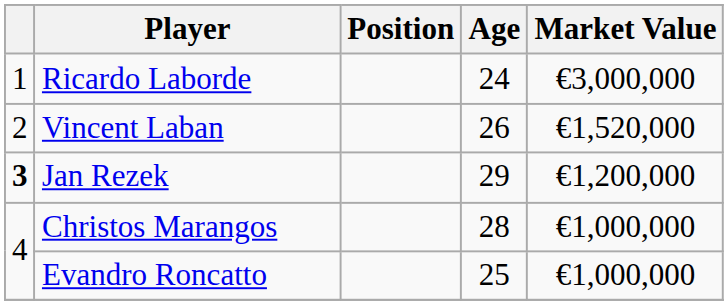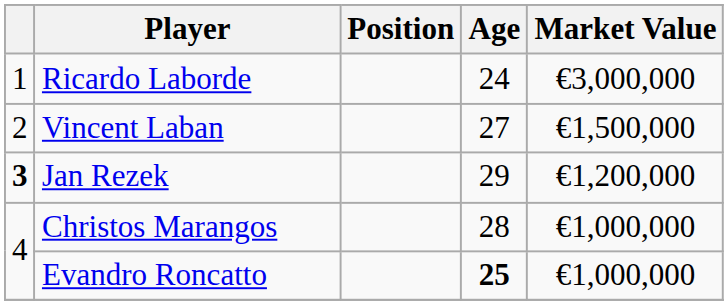 <table class="wikitable">
 <tr>
 <th></th>
 <th style="width:150px;">Player</th>
 <th>Position</th>
 <th>Age</th>
 <th>Market Value</th>
 </tr>
 <tr>
 <td align=center>1</td>
 <td> <a href='#'>Ricardo Laborde</a></td>
 <td align=center></td>
 <td align=center>24</td>
 <td align=center>€3,000,000</td>
 </tr>
 <tr>
 <td align=center>2</td>
 <td> <a href='#'>Vincent Laban</a></td>
 <td align=center></td>
-<td align=center>26</td>
-<td align=center>€1,520,000</td>
+<td align=center>27</td>
+<td align=center>€1,500,000</td>
 </tr>
 <tr>
 <td align=center><strong>3</strong></td>
 <td> <a href='#'>Jan Rezek</a></td>
 <td align=center></td>
 <td align=center>29</td>
 <td align=center>€1,200,000</td>
 </tr>
 <tr>
 <td style="text-align:center;" rowspan="2">4</td>
 <td> <a href='#'>Christos Marangos</a></td>
 <td align=center></td>
 <td align=center>28</td>
 <td align=center>€1,000,000</td>
 </tr>
 <tr>
 <td> <a href='#'>Evandro Roncatto</a></td>
 <td align=center></td>
-<td align=center>25</td>
+<td align=center><strong>25</strong></td>
 <td align=center>€1,000,000</td>
 </tr>
 <tr>
 </tr>
 </table>
